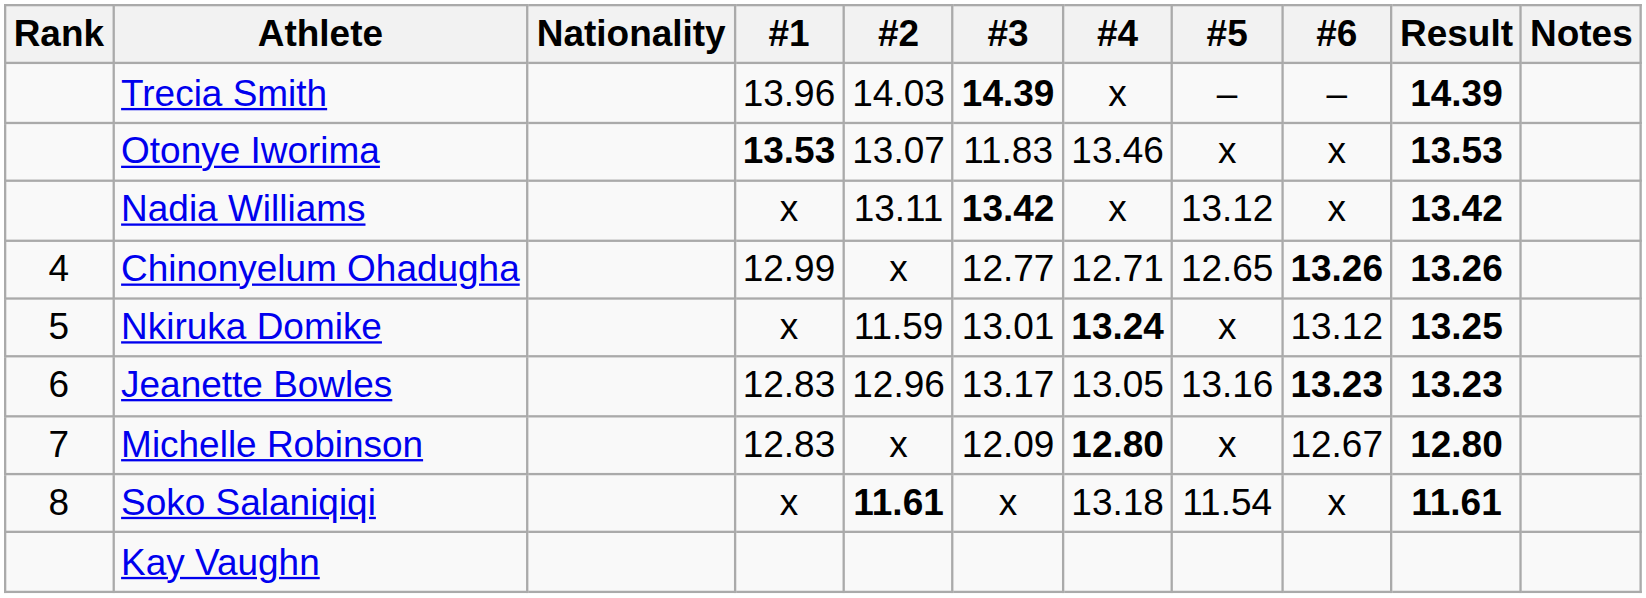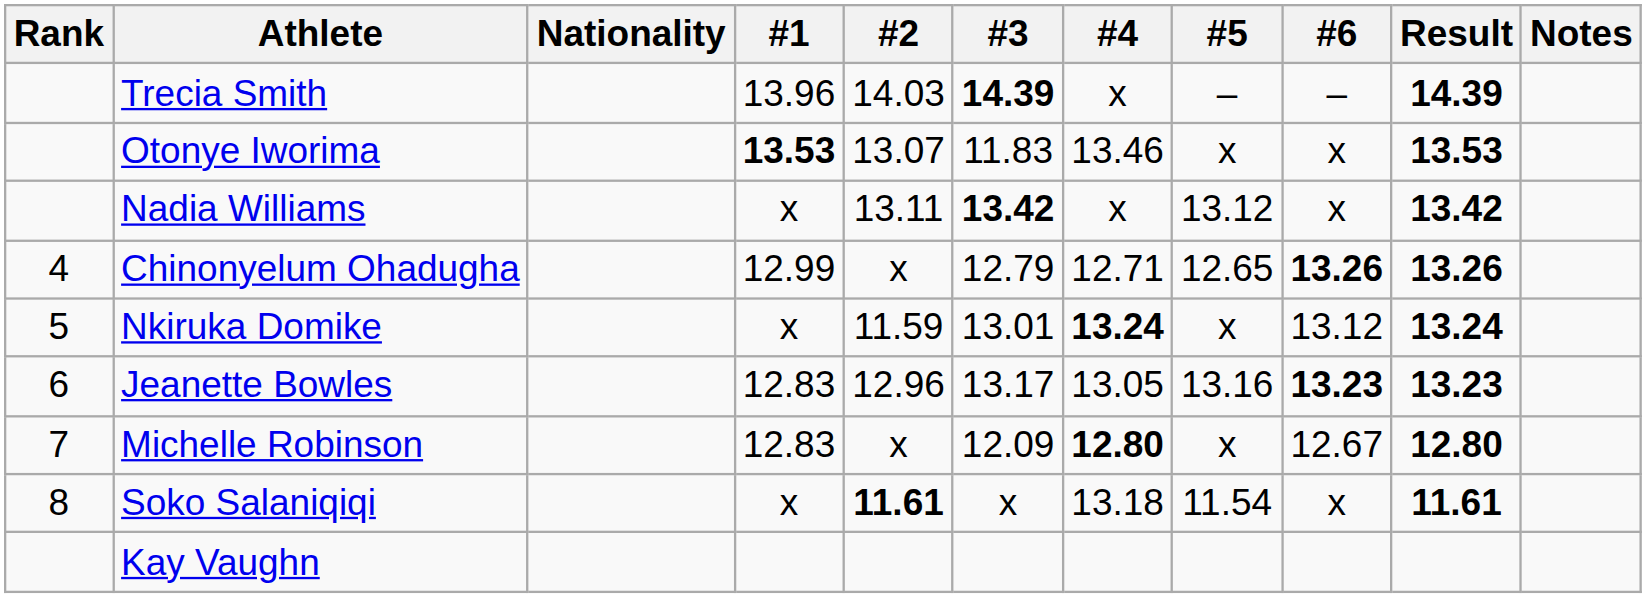 <table class="wikitable sortable" style="text-align:center">
 <tr>
 <th>Rank</th>
 <th>Athlete</th>
 <th>Nationality</th>
 <th>#1</th>
 <th>#2</th>
 <th>#3</th>
 <th>#4</th>
 <th>#5</th>
 <th>#6</th>
 <th>Result</th>
 <th>Notes</th>
 </tr>
 <tr>
 <td></td>
 <td align="left"><a href='#'>Trecia Smith</a></td>
 <td align=left></td>
 <td>13.96</td>
 <td>14.03</td>
 <td><strong>14.39</strong></td>
 <td>x</td>
 <td>–</td>
 <td>–</td>
 <td><strong>14.39</strong></td>
 <td></td>
 </tr>
 <tr>
 <td></td>
 <td align="left"><a href='#'>Otonye Iworima</a></td>
 <td align=left></td>
 <td><strong>13.53</strong></td>
 <td>13.07</td>
 <td>11.83</td>
 <td>13.46</td>
 <td>x</td>
 <td>x</td>
 <td><strong>13.53</strong></td>
 <td></td>
 </tr>
 <tr>
 <td></td>
 <td align="left"><a href='#'>Nadia Williams</a></td>
 <td align=left></td>
 <td>x</td>
 <td>13.11</td>
 <td><strong>13.42</strong></td>
 <td>x</td>
 <td>13.12</td>
 <td>x</td>
 <td><strong>13.42</strong></td>
 <td></td>
 </tr>
 <tr>
 <td>4</td>
 <td align="left"><a href='#'>Chinonyelum Ohadugha</a></td>
 <td align=left></td>
 <td>12.99</td>
 <td>x</td>
-<td>12.77</td>
+<td>12.79</td>
 <td>12.71</td>
 <td>12.65</td>
 <td><strong>13.26</strong></td>
 <td><strong>13.26</strong></td>
 <td></td>
 </tr>
 <tr>
 <td>5</td>
 <td align="left"><a href='#'>Nkiruka Domike</a></td>
 <td align=left></td>
 <td>x</td>
 <td>11.59</td>
 <td>13.01</td>
 <td><strong>13.24</strong></td>
 <td>x</td>
 <td>13.12</td>
-<td><strong>13.25</strong></td>
+<td><strong>13.24</strong></td>
 <td></td>
 </tr>
 <tr>
 <td>6</td>
 <td align="left"><a href='#'>Jeanette Bowles</a></td>
 <td align=left></td>
 <td>12.83</td>
 <td>12.96</td>
 <td>13.17</td>
 <td>13.05</td>
 <td>13.16</td>
 <td><strong>13.23</strong></td>
 <td><strong>13.23</strong></td>
 <td></td>
 </tr>
 <tr>
 <td>7</td>
 <td align="left"><a href='#'>Michelle Robinson</a></td>
 <td align=left></td>
 <td>12.83</td>
 <td>x</td>
 <td>12.09</td>
 <td><strong>12.80</strong></td>
 <td>x</td>
 <td>12.67</td>
 <td><strong>12.80</strong></td>
 <td></td>
 </tr>
 <tr>
 <td>8</td>
 <td align="left"><a href='#'>Soko Salaniqiqi</a></td>
 <td align=left></td>
 <td>x</td>
 <td><strong>11.61</strong></td>
 <td>x</td>
 <td>13.18</td>
 <td>11.54</td>
 <td>x</td>
 <td><strong>11.61</strong></td>
 <td></td>
 </tr>
 <tr>
 <td></td>
 <td align="left"><a href='#'>Kay Vaughn</a></td>
 <td align=left></td>
 <td></td>
 <td></td>
 <td></td>
 <td></td>
 <td></td>
 <td></td>
 <td><strong></strong></td>
 <td></td>
 </tr>
 </table>
